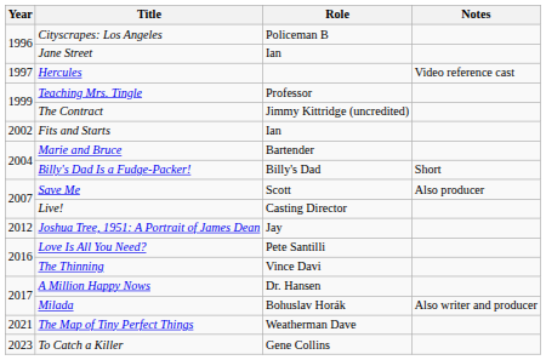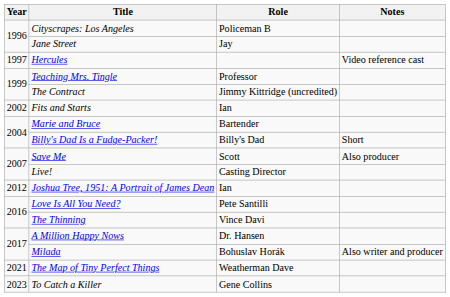 <table class="wikitable sortable">
 <tr>
 <th>Year</th>
 <th>Title</th>
 <th>Role</th>
 <th class="unsortable">Notes</th>
 </tr>
 <tr>
 <td rowspan="2">1996</td>
 <td><em>Cityscrapes: Los Angeles</em></td>
 <td>Policeman B</td>
 <td></td>
 </tr>
 <tr>
 <td><em>Jane Street</em></td>
-<td>Ian</td>
+<td>Jay</td>
 <td></td>
 </tr>
 <tr>
 <td>1997</td>
 <td><em><a href='#'>Hercules</a></em></td>
 <td></td>
 <td>Video reference cast</td>
 </tr>
 <tr>
 <td rowspan="2">1999</td>
 <td><em><a href='#'>Teaching Mrs. Tingle</a></em></td>
 <td>Professor</td>
 <td></td>
 </tr>
 <tr>
 <td><em>The Contract</em></td>
 <td>Jimmy Kittridge (uncredited)</td>
 <td></td>
 </tr>
 <tr>
 <td>2002</td>
 <td><em>Fits and Starts</em></td>
 <td>Ian</td>
 <td></td>
 </tr>
 <tr>
 <td rowspan="2">2004</td>
 <td><em><a href='#'>Marie and Bruce</a></em></td>
 <td>Bartender</td>
 <td></td>
 </tr>
 <tr>
 <td><em><a href='#'>Billy's Dad Is a Fudge-Packer!</a></em></td>
 <td>Billy's Dad</td>
 <td>Short</td>
 </tr>
 <tr>
 <td rowspan="2">2007</td>
 <td><em><a href='#'>Save Me</a></em></td>
 <td>Scott</td>
 <td>Also producer</td>
 </tr>
 <tr>
 <td><em>Live!</em></td>
 <td>Casting Director</td>
 <td></td>
 </tr>
 <tr>
 <td>2012</td>
 <td><em><a href='#'>Joshua Tree, 1951: A Portrait of James Dean</a></em></td>
-<td>Jay</td>
+<td>Ian</td>
 <td></td>
 </tr>
 <tr>
 <td rowspan="2">2016</td>
 <td><em><a href='#'>Love Is All You Need?</a></em></td>
 <td>Pete Santilli</td>
 <td></td>
 </tr>
 <tr>
 <td><em><a href='#'>The Thinning</a></em></td>
 <td>Vince Davi</td>
 <td></td>
 </tr>
 <tr>
 <td rowspan="2">2017</td>
 <td><em><a href='#'>A Million Happy Nows</a></em></td>
 <td>Dr. Hansen</td>
 <td></td>
 </tr>
 <tr>
 <td><em><a href='#'>Milada</a></em></td>
 <td>Bohuslav Horák</td>
 <td>Also writer and producer</td>
 </tr>
 <tr>
 <td>2021</td>
 <td><em><a href='#'>The Map of Tiny Perfect Things</a></em></td>
 <td>Weatherman Dave</td>
 </tr>
 <tr>
 <td>2023</td>
 <td><em>To Catch a Killer</em></td>
 <td>Gene Collins</td>
 <td></td>
 </tr>
 </table>
